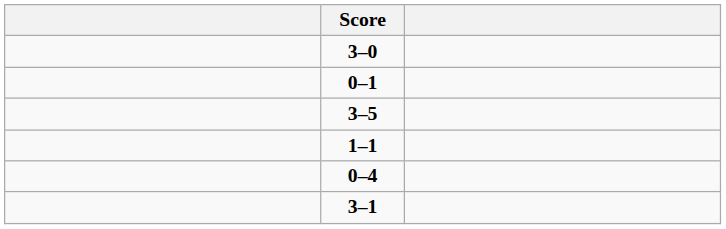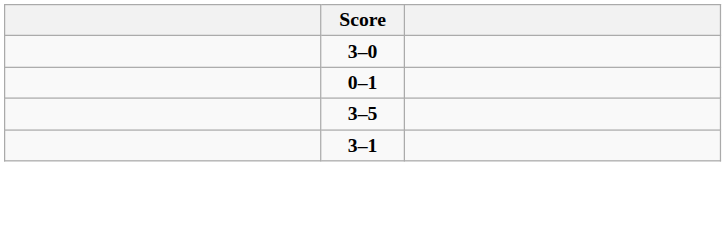 <table class="wikitable" style="text-align: center; font-size:100% ">
 <tr>
 <th align="right" width="250"></th>
 <th width="60">Score</th>
 <th align="left" width="250"></th>
 </tr>
 <tr>
 <td align=left></td>
 <td align=center><strong>3–0</strong></td>
 <td align=left></td>
 </tr>
 <tr>
 <td align=left></td>
 <td align=center><strong>0–1</strong></td>
 <td align=left></td>
 </tr>
 <tr>
 <td align=left></td>
 <td align=center><strong>3–5</strong></td>
 <td align=left></td>
 </tr>
 <tr>
 <td align=left></td>
-<td align=center><strong>1–1</strong></td>
-<td align=left></td>
-</tr>
-<tr>
-<td align=left></td>
-<td align=center><strong>0–4</strong></td>
-<td align=left></td>
-</tr>
-<tr>
-<td align=left></td>
 <td align=center><strong>3–1</strong></td>
 <td align=left></td>
 </tr>
 </table>
